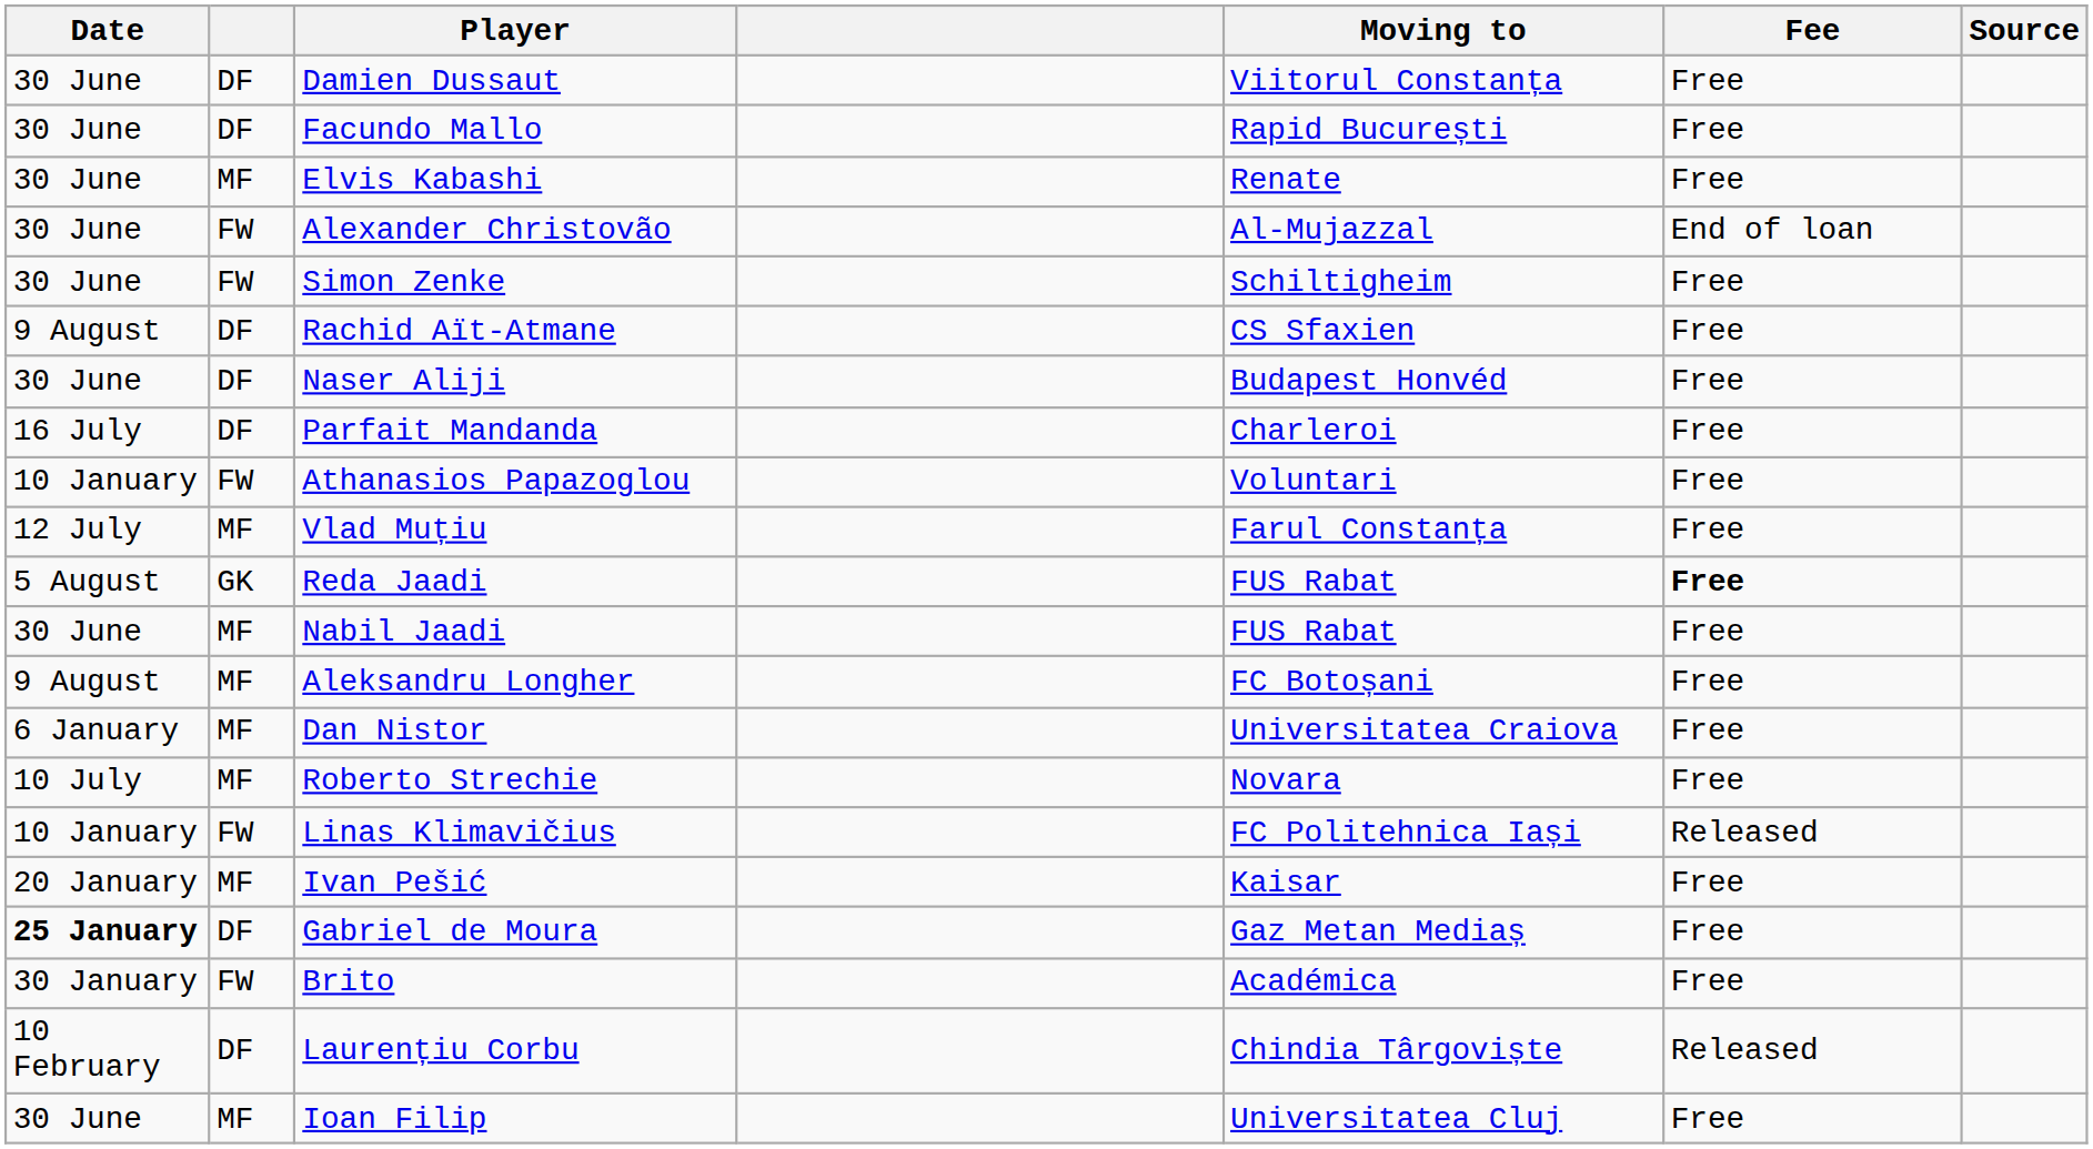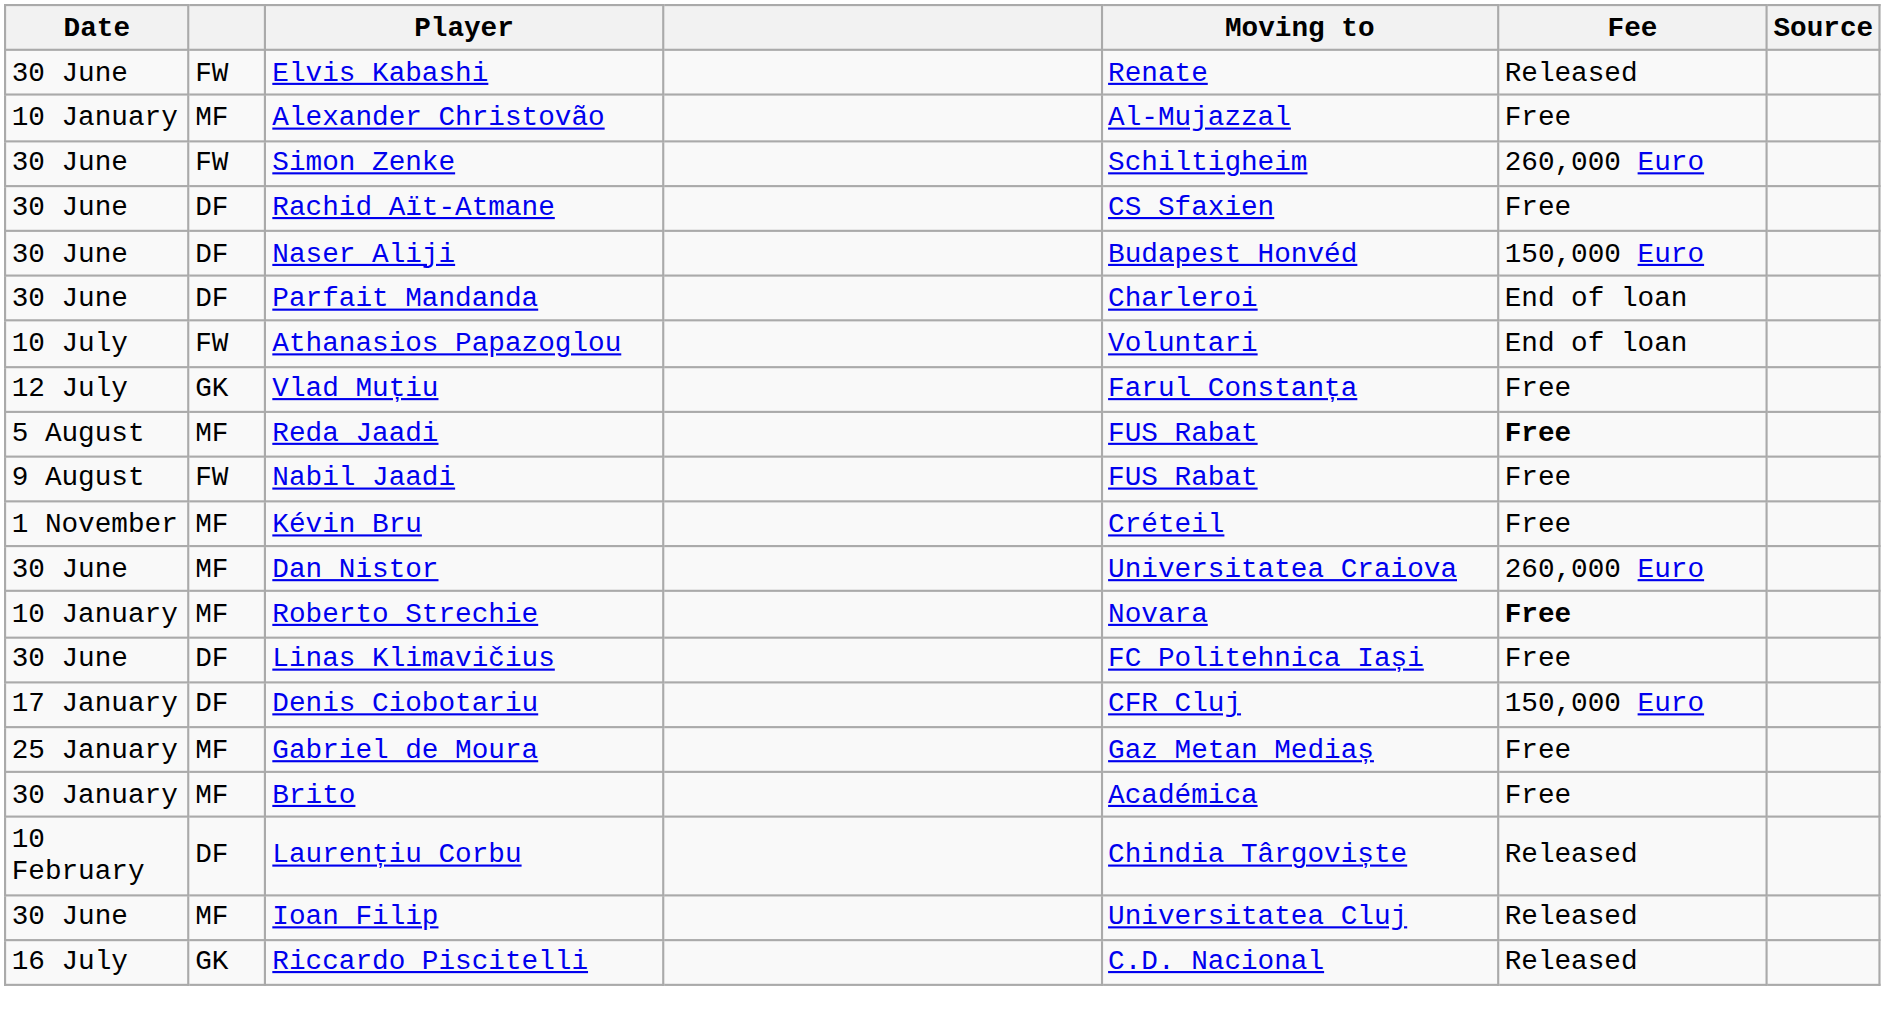 <table class="wikitable sortable">
 <tr>
 <th style="width:80px;">Date</th>
 <th style="width:30px;"></th>
 <th style="width:180px;">Player</th>
 <th style="width:200px;"></th>
 <th style="width:180px;">Moving to</th>
 <th style="width:120px;" class="unsortable">Fee</th>
 <th style="width:20px;">Source</th>
 </tr>
 <tr>
 <td>30 June</td>
-<td>DF</td>
-<td><a href='#'>Damien Dussaut</a> </td>
+<td>FW</td>
+<td><a href='#'>Elvis Kabashi</a> </td>
 <td></td>
-<td><a href='#'>Viitorul Constanța</a></td>
-<td>Free</td>
+<td><a href='#'>Renate</a> </td>
+<td>Released</td>
 <td></td>
 </tr>
 <tr>
-<td>30 June</td>
-<td>DF</td>
-<td><a href='#'>Facundo Mallo</a> </td>
-<td></td>
-<td><a href='#'>Rapid București</a></td>
-<td>Free</td>
-<td></td>
-</tr>
-<tr>
-<td>30 June</td>
+<td>10 January</td>
 <td>MF</td>
-<td><a href='#'>Elvis Kabashi</a> </td>
-<td></td>
-<td><a href='#'>Renate</a> </td>
-<td>Free</td>
-<td></td>
-</tr>
-<tr>
-<td>30 June</td>
-<td>FW</td>
 <td><a href='#'>Alexander Christovão</a> </td>
 <td></td>
 <td><a href='#'>Al-Mujazzal</a> </td>
-<td>End of loan</td>
+<td>Free</td>
 <td></td>
 </tr>
 <tr>
 <td>30 June</td>
 <td>FW</td>
 <td><a href='#'>Simon Zenke</a> </td>
 <td></td>
 <td><a href='#'>Schiltigheim</a> </td>
-<td>Free</td>
+<td>260,000 <a href='#'>Euro</a></td>
 <td></td>
 </tr>
 <tr>
-<td>9 August</td>
+<td>30 June</td>
 <td>DF</td>
 <td><a href='#'>Rachid Aït-Atmane</a> </td>
 <td></td>
 <td><a href='#'>CS Sfaxien</a> </td>
 <td>Free</td>
 <td></td>
 </tr>
 <tr>
 <td>30 June</td>
 <td>DF</td>
 <td><a href='#'>Naser Aliji</a> </td>
 <td></td>
 <td><a href='#'>Budapest Honvéd</a> </td>
-<td>Free</td>
+<td>150,000 <a href='#'>Euro</a></td>
 <td></td>
 </tr>
 <tr>
-<td>16 July</td>
+<td>30 June</td>
 <td>DF</td>
 <td><a href='#'>Parfait Mandanda</a> </td>
 <td></td>
 <td><a href='#'>Charleroi</a> </td>
-<td>Free</td>
+<td>End of loan</td>
 <td></td>
 </tr>
 <tr>
-<td>10 January</td>
+<td>10 July</td>
 <td>FW</td>
 <td><a href='#'>Athanasios Papazoglou</a> </td>
 <td></td>
 <td><a href='#'>Voluntari</a></td>
-<td>Free</td>
+<td>End of loan</td>
 <td></td>
 </tr>
 <tr>
 <td>12 July</td>
-<td>MF</td>
+<td>GK</td>
 <td><a href='#'>Vlad Muțiu</a></td>
 <td></td>
 <td><a href='#'>Farul Constanța</a></td>
 <td>Free</td>
 <td></td>
 </tr>
 <tr>
 <td>5 August</td>
-<td>GK</td>
+<td>MF</td>
 <td><a href='#'>Reda Jaadi</a> </td>
 <td></td>
 <td><a href='#'>FUS Rabat</a> </td>
 <td><strong>Free</strong></td>
 <td></td>
 </tr>
 <tr>
-<td>30 June</td>
-<td>MF</td>
+<td>9 August</td>
+<td>FW</td>
 <td><a href='#'>Nabil Jaadi</a> </td>
 <td></td>
 <td><a href='#'>FUS Rabat</a> </td>
 <td>Free</td>
 <td></td>
 </tr>
 <tr>
-<td>9 August</td>
+<td>1 November</td>
 <td>MF</td>
-<td><a href='#'>Aleksandru Longher</a></td>
+<td><a href='#'>Kévin Bru</a> </td>
 <td></td>
-<td><a href='#'>FC Botoșani</a></td>
+<td><a href='#'>Créteil</a> </td>
 <td>Free</td>
 <td></td>
 </tr>
 <tr>
-<td>6 January</td>
+<td>30 June</td>
 <td>MF</td>
 <td><a href='#'>Dan Nistor</a></td>
 <td></td>
 <td><a href='#'>Universitatea Craiova</a></td>
+<td>260,000 <a href='#'>Euro</a></td>
+<td></td>
+</tr>
+<tr>
+<td>10 January</td>
+<td>MF</td>
+<td><a href='#'>Roberto Strechie</a></td>
+<td></td>
+<td><a href='#'>Novara</a> </td>
+<td><strong>Free</strong></td>
+<td></td>
+</tr>
+<tr>
+<td>30 June</td>
+<td>DF</td>
+<td><a href='#'>Linas Klimavičius</a> </td>
+<td></td>
+<td><a href='#'>FC Politehnica Iași</a></td>
 <td>Free</td>
 <td></td>
 </tr>
 <tr>
-<td>10 July</td>
-<td>MF</td>
-<td><a href='#'>Roberto Strechie</a></td>
+<td>17 January</td>
+<td>DF</td>
+<td><a href='#'>Denis Ciobotariu</a></td>
 <td></td>
-<td><a href='#'>Novara</a> </td>
-<td>Free</td>
+<td><a href='#'>CFR Cluj</a></td>
+<td>150,000 <a href='#'>Euro</a></td>
 <td></td>
 </tr>
 <tr>
-<td>10 January</td>
-<td>FW</td>
-<td><a href='#'>Linas Klimavičius</a> </td>
-<td></td>
-<td><a href='#'>FC Politehnica Iași</a></td>
-<td>Released</td>
-<td></td>
-</tr>
-<tr>
-<td>20 January</td>
+<td>25 January</td>
 <td>MF</td>
-<td><a href='#'>Ivan Pešić</a> </td>
-<td></td>
-<td><a href='#'>Kaisar</a> </td>
-<td>Free</td>
-<td></td>
-</tr>
-<tr>
-<td><strong>25 January</strong></td>
-<td>DF</td>
 <td><a href='#'>Gabriel de Moura</a> </td>
 <td></td>
 <td><a href='#'>Gaz Metan Mediaș</a></td>
 <td>Free</td>
 <td></td>
 </tr>
 <tr>
 <td>30 January</td>
-<td>FW</td>
+<td>MF</td>
 <td><a href='#'>Brito</a> </td>
 <td></td>
 <td><a href='#'>Académica</a> </td>
 <td>Free</td>
 <td></td>
 </tr>
 <tr>
 <td>10 February</td>
 <td>DF</td>
 <td><a href='#'>Laurențiu Corbu</a></td>
 <td></td>
 <td><a href='#'>Chindia Târgoviște</a></td>
 <td>Released</td>
 <td></td>
 </tr>
 <tr>
 <td>30 June</td>
 <td>MF</td>
 <td><a href='#'>Ioan Filip</a></td>
 <td></td>
 <td><a href='#'>Universitatea Cluj</a></td>
-<td>Free</td>
+<td>Released</td>
+<td></td>
+</tr>
+<tr>
+<td>16 July</td>
+<td>GK</td>
+<td><a href='#'>Riccardo Piscitelli</a> </td>
+<td></td>
+<td><a href='#'>C.D. Nacional</a> </td>
+<td>Released</td>
 <td></td>
 </tr>
 </table>
